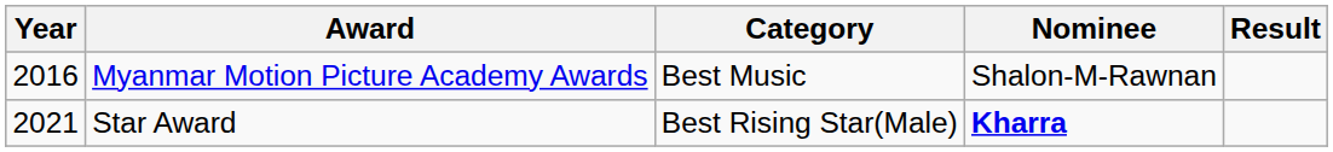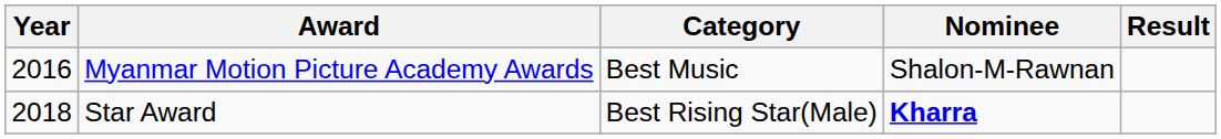 <table class="wikitable">
 <tr>
 <th>Year</th>
 <th>Award</th>
 <th>Category</th>
 <th>Nominee</th>
 <th>Result</th>
 </tr>
 <tr>
 <td>2016</td>
 <td><a href='#'>Myanmar Motion Picture Academy Awards</a></td>
 <td>Best Music</td>
 <td>Shalon-M-Rawnan</td>
 <td></td>
 </tr>
 <tr>
-<td>2021</td>
+<td>2018</td>
 <td>Star Award</td>
 <td>Best Rising Star(Male)</td>
 <td><strong><a href='#'>Kharra</a></strong></td>
 <td></td>
 </tr>
 </table>
